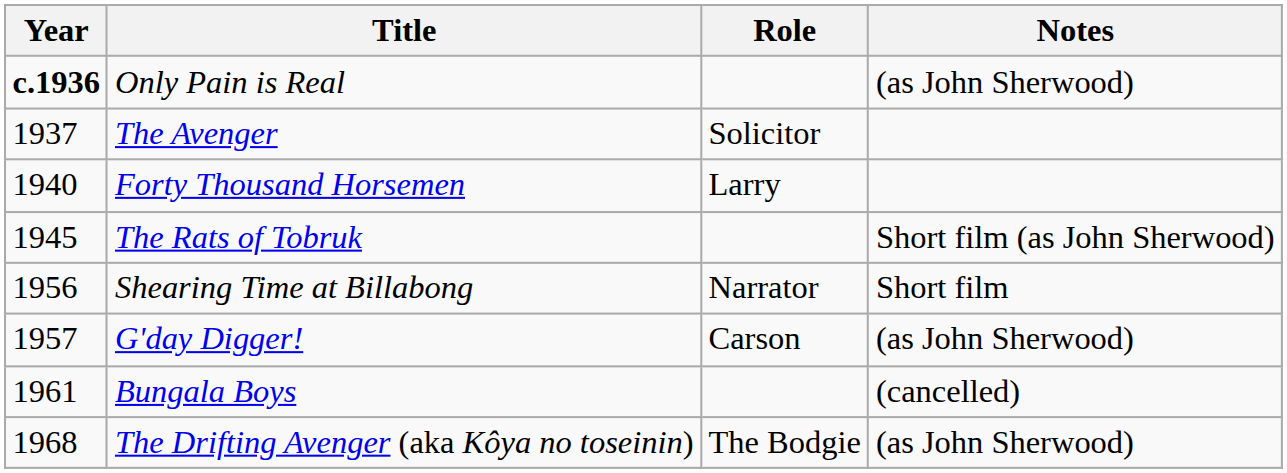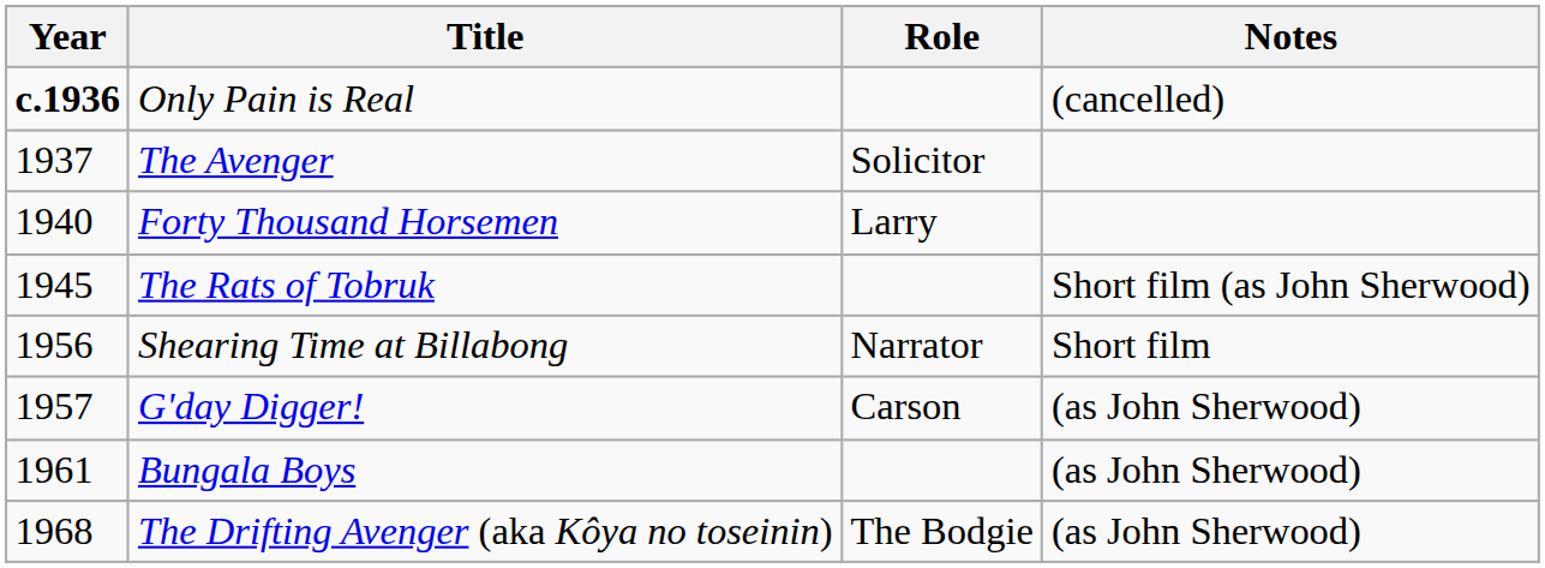 <table class=wikitable>
 <tr>
 <th>Year</th>
 <th>Title</th>
 <th>Role</th>
 <th>Notes</th>
 </tr>
 <tr>
 <td><strong>c.1936</strong></td>
 <td><em>Only Pain is Real</em></td>
 <td></td>
-<td>(as John Sherwood)</td>
+<td>(cancelled)</td>
 </tr>
 <tr>
 <td>1937</td>
 <td><em><a href='#'>The Avenger</a></em></td>
 <td>Solicitor</td>
 <td></td>
 </tr>
 <tr>
 <td>1940</td>
 <td><em><a href='#'>Forty Thousand Horsemen</a></em></td>
 <td>Larry</td>
 <td></td>
 </tr>
 <tr>
 <td>1945</td>
 <td><em><a href='#'>The Rats of Tobruk</a></em></td>
 <td></td>
 <td>Short film (as John Sherwood)</td>
 </tr>
 <tr>
 <td>1956</td>
 <td><em>Shearing Time at Billabong</em></td>
 <td>Narrator</td>
 <td>Short film</td>
 </tr>
 <tr>
 <td>1957</td>
 <td><em><a href='#'>G'day Digger!</a></em></td>
 <td>Carson</td>
 <td>(as John Sherwood)</td>
 </tr>
 <tr>
 <td>1961</td>
 <td><em><a href='#'>Bungala Boys</a></em></td>
 <td></td>
-<td>(cancelled)</td>
+<td>(as John Sherwood)</td>
 </tr>
 <tr>
 <td>1968</td>
 <td><em><a href='#'>The Drifting Avenger</a></em> (aka <em>Kôya no toseinin</em>)</td>
 <td>The Bodgie</td>
 <td>(as John Sherwood)</td>
 </tr>
 </table>
